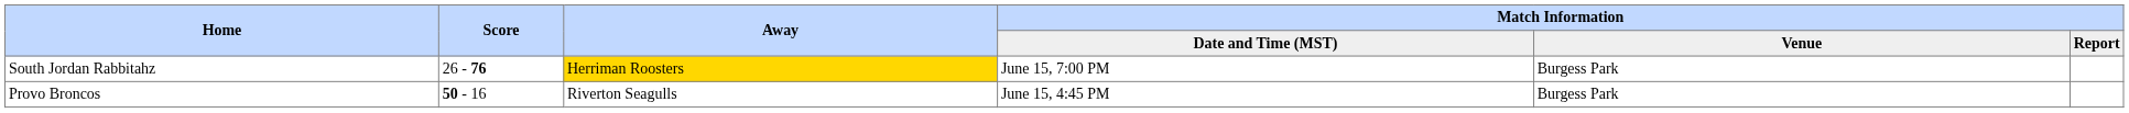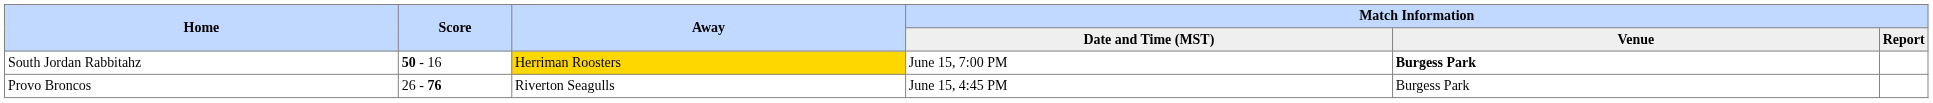 <table border="1" cellpadding="3" cellspacing="0" style="border-collapse:collapse; font-size:90%; width:100%">
 <tr style="background:#c1d8ff;">
 <th rowspan="2" style="width:21%;">Home</th>
 <th rowspan="2" style="width:6%;">Score</th>
 <th rowspan="2" style="width:21%;">Away</th>
 <th colspan="3">Match Information</th>
 </tr>
 <tr style="background:#efefef;">
 <th width="26%">Date and Time (MST)</th>
 <th width="26%">Venue</th>
 <td><strong>Report</strong></td>
 </tr>
 <tr>
 <td><strong></strong> South Jordan Rabbitahz</td>
-<td>26 - <strong>76</strong></td>
+<td><strong>50</strong> - 16</td>
 <td style="background: gold;"> Herriman Roosters</td>
 <td>June 15, 7:00 PM</td>
-<td>Burgess Park</td>
+<td><strong>Burgess Park</strong></td>
 <td></td>
 </tr>
 <tr>
 <td> Provo Broncos</td>
-<td><strong>50</strong> - 16</td>
+<td>26 - <strong>76</strong></td>
 <td><strong></strong> Riverton Seagulls</td>
 <td>June 15, 4:45 PM</td>
 <td>Burgess Park</td>
 <td></td>
 </tr>
 </table>
